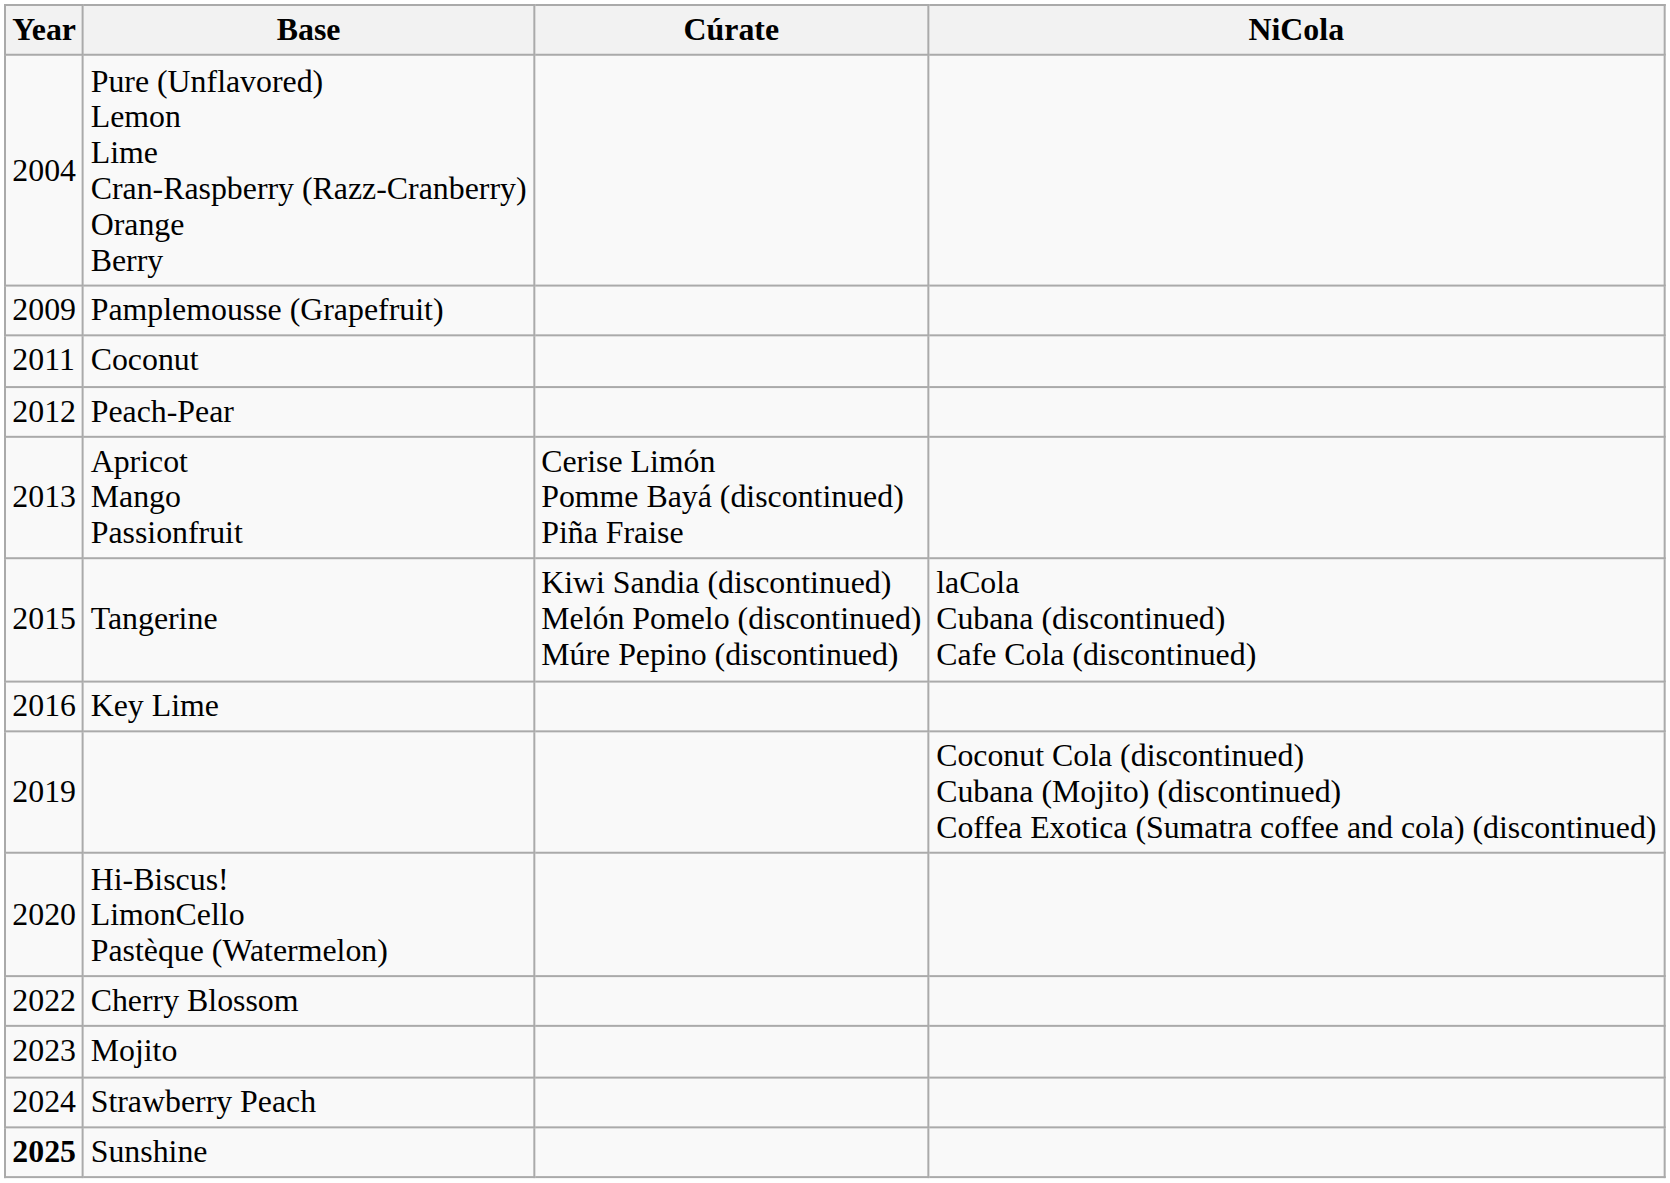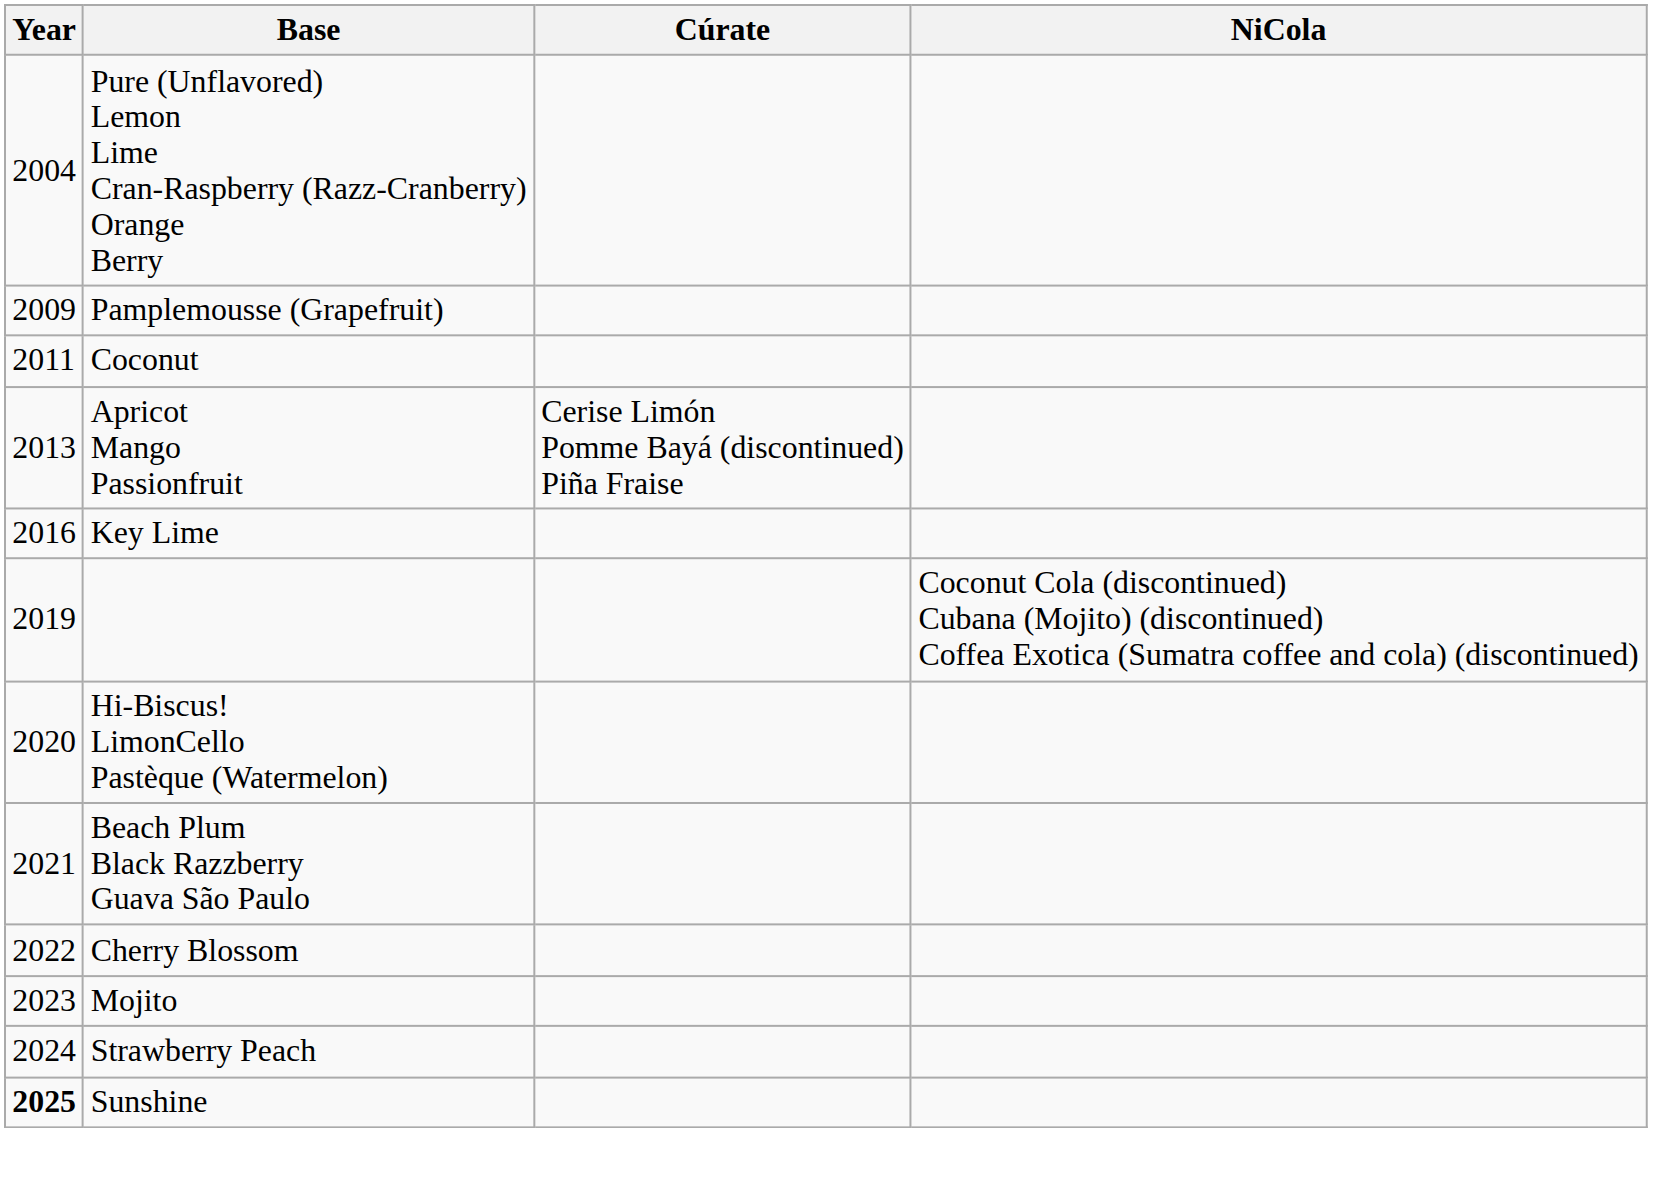 <table class="wikitable">
 <tr>
 <th>Year</th>
 <th>Base</th>
 <th>Cúrate</th>
 <th>NiCola</th>
 </tr>
 <tr>
 <td>2004</td>
 <td>Pure (Unflavored)<br>Lemon<br>Lime<br>Cran-Raspberry (Razz-Cranberry)<br>Orange<br>Berry</td>
 <td></td>
 <td></td>
 </tr>
 <tr>
 <td>2009</td>
 <td>Pamplemousse (Grapefruit)</td>
 <td></td>
 <td></td>
 </tr>
 <tr>
 <td>2011</td>
 <td>Coconut</td>
 <td></td>
 <td></td>
 </tr>
 <tr>
-<td>2012</td>
-<td>Peach-Pear</td>
-<td></td>
-<td></td>
-</tr>
-<tr>
 <td>2013</td>
 <td>Apricot<br>Mango<br>Passionfruit</td>
 <td>Cerise Limón<br>Pomme Bayá (discontinued)<br>Piña Fraise</td>
 <td></td>
-</tr>
-<tr>
-<td>2015</td>
-<td>Tangerine</td>
-<td>Kiwi Sandia (discontinued)<br>Melón Pomelo (discontinued)<br>Múre Pepino (discontinued)</td>
-<td>laCola<br>Cubana (discontinued)<br>Cafe Cola (discontinued)</td>
 </tr>
 <tr>
 <td>2016</td>
 <td>Key Lime</td>
 <td></td>
 <td></td>
 </tr>
 <tr>
 <td>2019</td>
 <td></td>
 <td></td>
 <td>Coconut Cola (discontinued)<br>Cubana (Mojito) (discontinued)<br>Coffea Exotica (Sumatra coffee and cola) (discontinued)</td>
 </tr>
 <tr>
 <td>2020</td>
 <td>Hi-Biscus!<br>LimonCello<br>Pastèque (Watermelon)</td>
+<td></td>
+<td></td>
+</tr>
+<tr>
+<td>2021</td>
+<td>Beach Plum<br>Black Razzberry<br>Guava São Paulo</td>
 <td></td>
 <td></td>
 </tr>
 <tr>
 <td>2022</td>
 <td>Cherry Blossom</td>
 <td></td>
 <td></td>
 </tr>
 <tr>
 <td>2023</td>
 <td>Mojito</td>
 <td></td>
 <td></td>
 </tr>
 <tr>
 <td>2024</td>
 <td>Strawberry Peach</td>
 <td></td>
 <td></td>
 </tr>
 <tr>
 <td><strong>2025</strong></td>
 <td>Sunshine</td>
 <td></td>
 <td></td>
 </tr>
 </table>
